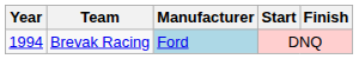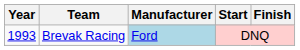 <table class="wikitable" style="font-size: 90%;">
 <tr>
 <th>Year</th>
 <th>Team</th>
 <th>Manufacturer</th>
 <th>Start</th>
 <th>Finish</th>
 </tr>
 <tr>
-<td><a href='#'>1994</a></td>
+<td><a href='#'>1993</a></td>
 <td><a href='#'>Brevak Racing</a></td>
 <td style="background: lightblue;"><a href='#'>Ford</a></td>
 <td align=center colspan=2 style="background:#FFCFCF;">DNQ</td>
 </tr>
 </table>
